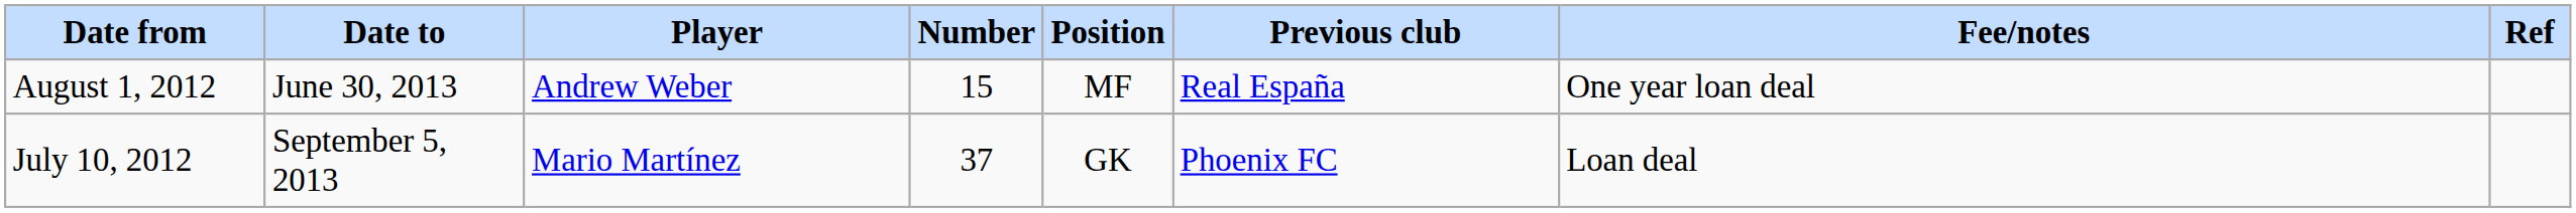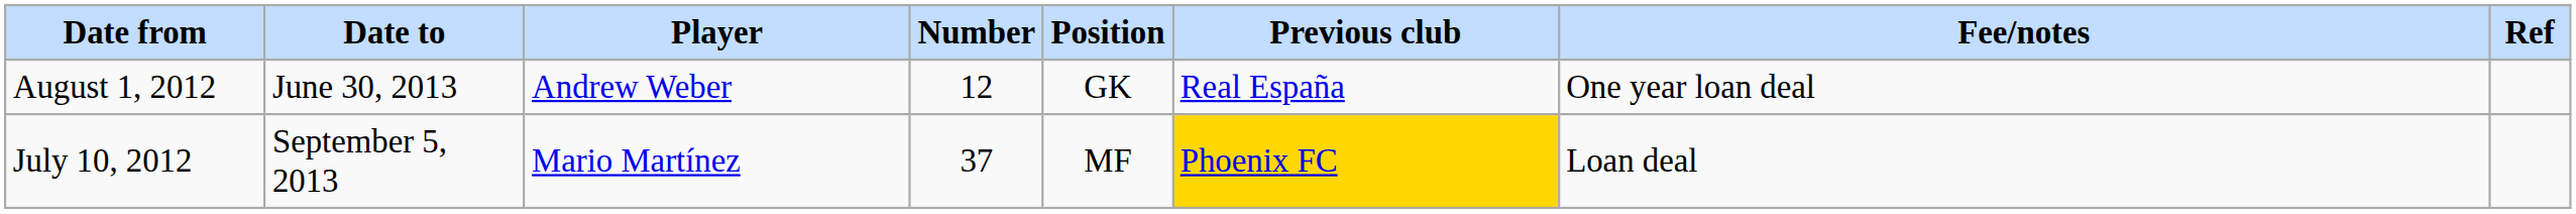 <table class="wikitable" style="text-align:left; font-size:95%;">
 <tr>
 <th style="background:#c2ddff; width:112px;">Date from</th>
 <th style="background:#c2ddff; width:112px;">Date to</th>
 <th style="background:#c2ddff; width:170px;">Player</th>
 <th style="background:#c2ddff; width:50px;">Number</th>
 <th style="background:#c2ddff; width:50px;">Position</th>
 <th style="background:#c2ddff; width:170px;">Previous club</th>
 <th style="background:#c2ddff; width:420px;">Fee/notes</th>
 <th style="background:#c2ddff; width:30px;">Ref</th>
 </tr>
 <tr>
 <td>August 1, 2012</td>
 <td>June 30, 2013</td>
 <td> <a href='#'>Andrew Weber</a></td>
-<td align=center>15</td>
-<td align=center>MF</td>
+<td align=center>12</td>
+<td align=center>GK</td>
 <td> <a href='#'>Real España</a></td>
 <td>One year loan deal</td>
 <td></td>
 </tr>
 <tr>
 <td>July 10, 2012</td>
 <td>September 5, 2013</td>
 <td> <a href='#'>Mario Martínez</a></td>
 <td align=center>37</td>
-<td align=center>GK</td>
-<td> <a href='#'>Phoenix FC</a></td>
+<td align=center>MF</td>
+<td style="background: gold;"> <a href='#'>Phoenix FC</a></td>
 <td>Loan deal</td>
 <td></td>
 </tr>
 </table>
